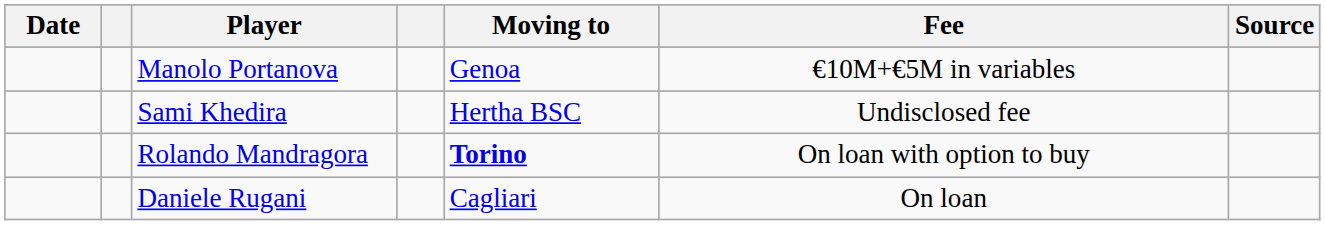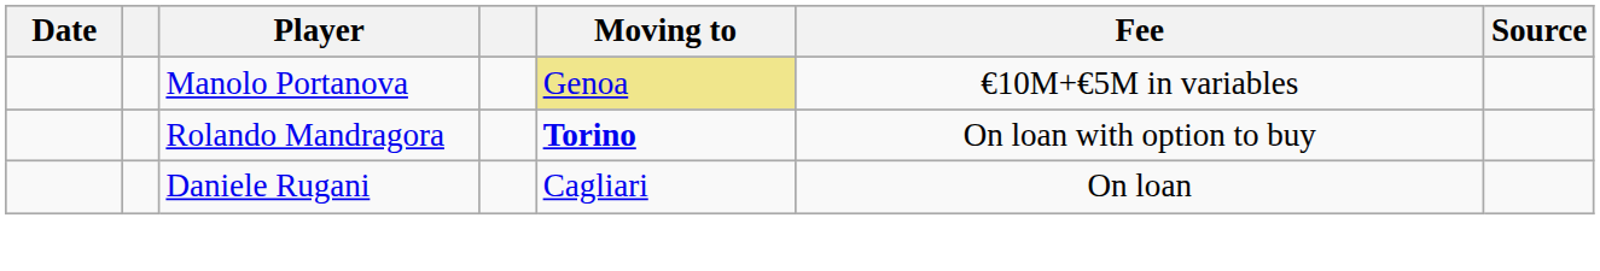 <table class="wikitable sortable">
 <tr>
 <th style="width:50px;">Date</th>
 <th style="width:10px;"></th>
 <th style="width:150px;">Player</th>
 <th style="width:20px;"></th>
 <th style="width:120px;">Moving to</th>
 <th style="width:330px;" class="unsortable">Fee</th>
 <th style="width:20px;">Source</th>
 </tr>
 <tr>
 <td></td>
 <td align=center></td>
 <td> <a href='#'>Manolo Portanova</a></td>
 <td align="center"></td>
-<td align=left> <a href='#'>Genoa</a></td>
+<td align=left style="background: khaki;"> <a href='#'>Genoa</a></td>
 <td align=center>€10M+€5M in variables</td>
-<td></td>
-</tr>
-<tr>
-<td></td>
-<td align=center></td>
-<td> <a href='#'>Sami Khedira</a></td>
-<td align="center"></td>
-<td align=left> <a href='#'>Hertha BSC</a></td>
-<td align=center>Undisclosed fee</td>
 <td></td>
 </tr>
 <tr>
 <td></td>
 <td align=center></td>
 <td> <a href='#'>Rolando Mandragora</a></td>
 <td align="center"></td>
 <td align=left><strong> <a href='#'>Torino</a></strong></td>
 <td align=center>On loan with option to buy</td>
 <td></td>
 </tr>
 <tr>
 <td></td>
 <td align=center></td>
 <td> <a href='#'>Daniele Rugani</a></td>
 <td align="center"></td>
 <td align=left> <a href='#'>Cagliari</a></td>
 <td align=center>On loan</td>
 <td></td>
 </tr>
 </table>
